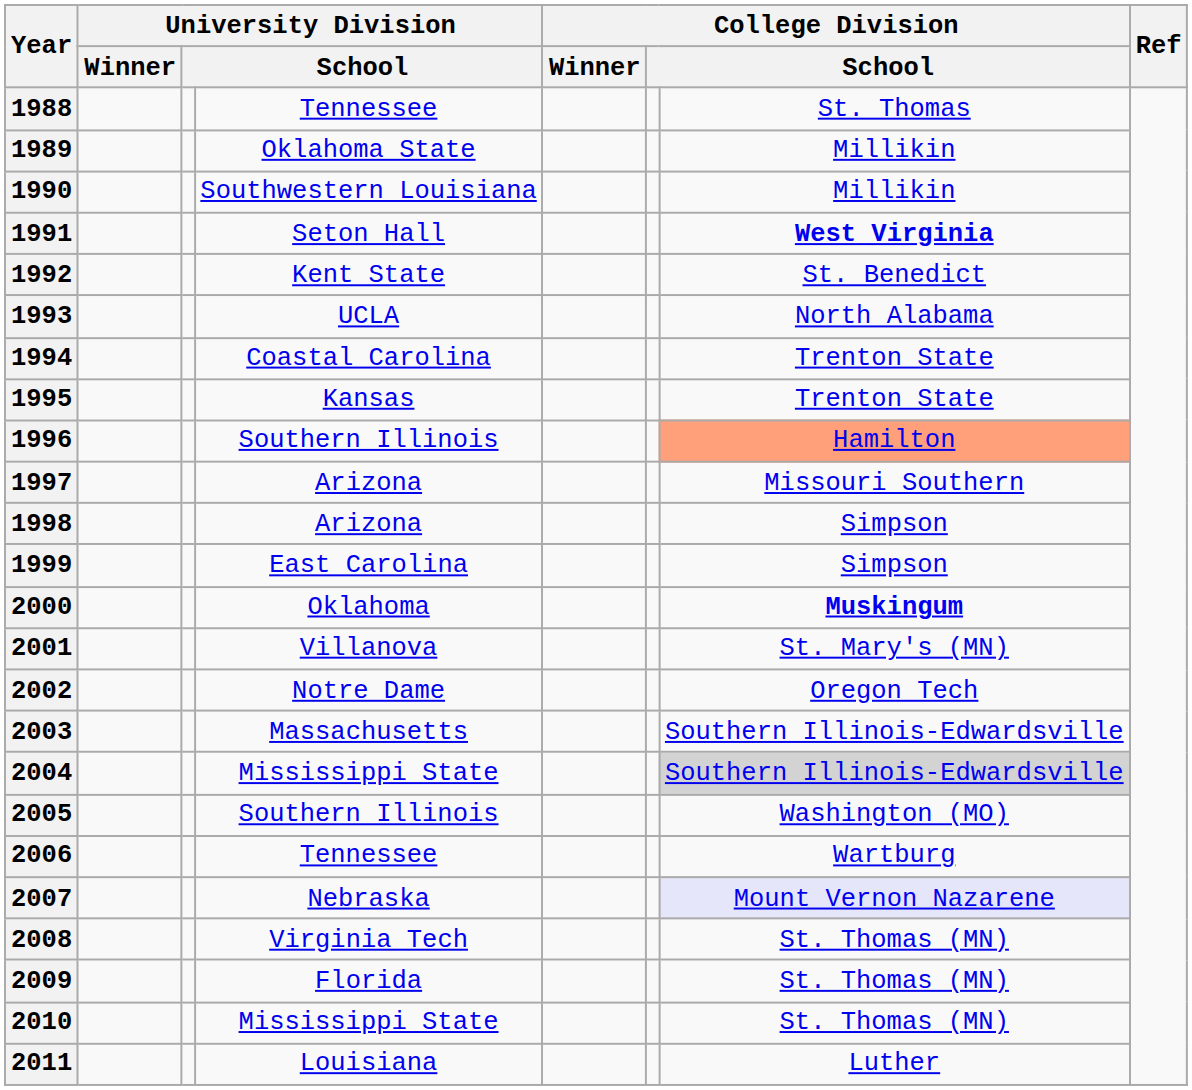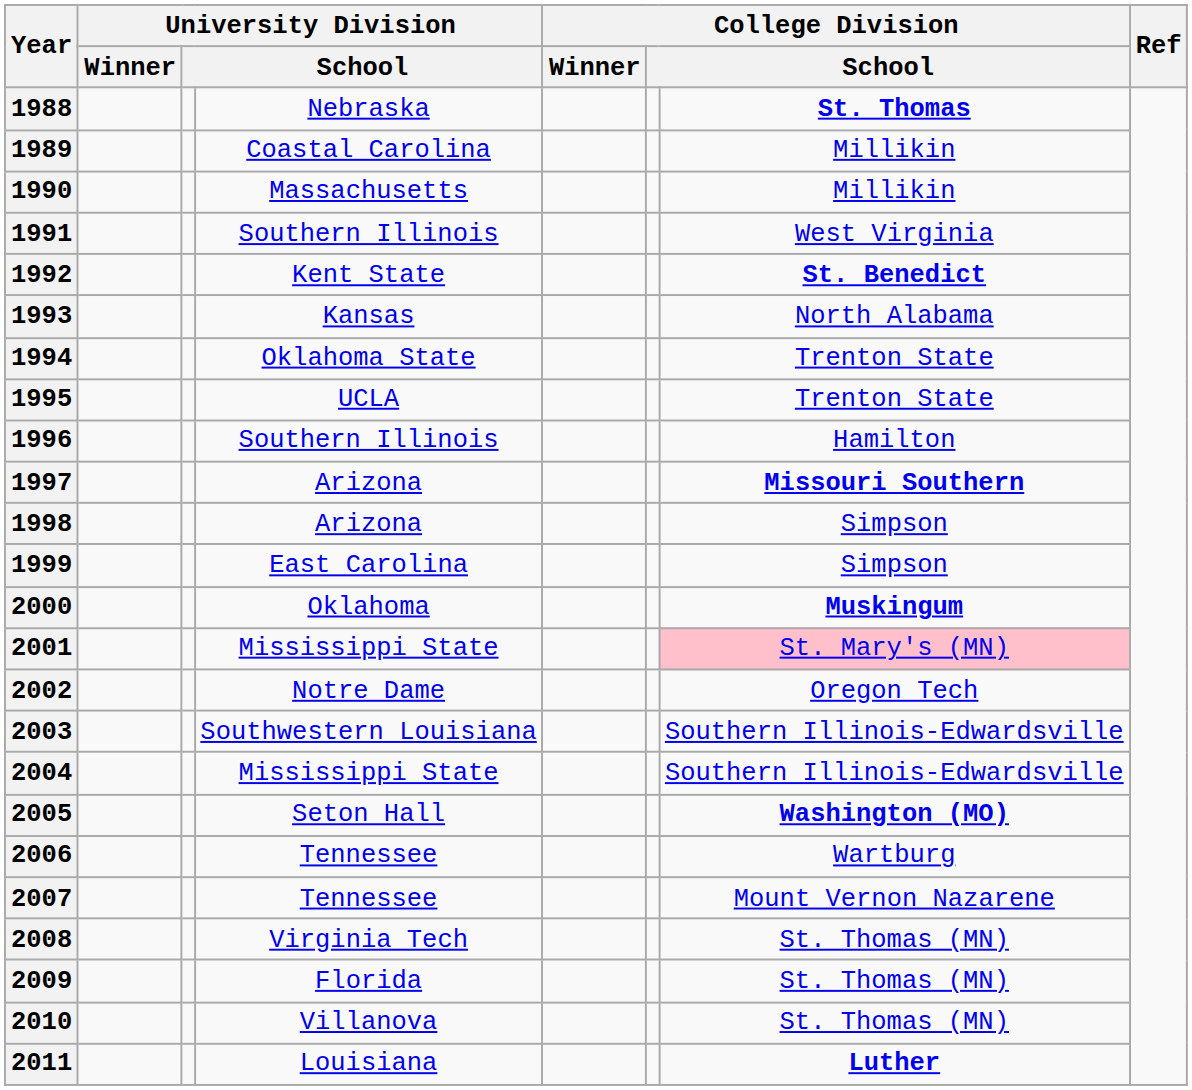 <table class="wikitable sortable plainrowheaders" style="text-align:center;">
 <tr>
 <th scope="col" rowspan=2>Year</th>
 <th scope="colgroup" colspan=3>University Division</th>
 <th scope="colgroup" colspan=3>College Division</th>
 <th scope="col" class="unsortable" rowspan=2>Ref</th>
 </tr>
 <tr>
 <th scope="col">Winner</th>
 <th scope="colgroup" colspan=2>School</th>
 <th scope="col">Winner</th>
 <th scope="colgroup" colspan=2>School</th>
 </tr>
 <tr>
 <th scope="row">1988</th>
 <td></td>
 <td style=></td>
-<td><a href='#'>Tennessee</a></td>
+<td><a href='#'>Nebraska</a></td>
 <td></td>
 <td style=></td>
-<td><a href='#'>St. Thomas</a></td>
+<td><strong><a href='#'>St. Thomas</a></strong></td>
 <td rowspan="24"></td>
 </tr>
 <tr>
 <th scope="row">1989</th>
 <td></td>
 <td style=></td>
-<td><a href='#'>Oklahoma State</a></td>
+<td><a href='#'>Coastal Carolina</a></td>
 <td></td>
 <td style=></td>
 <td><a href='#'>Millikin</a></td>
 </tr>
 <tr>
 <th scope="row">1990</th>
 <td></td>
 <td style=></td>
-<td><a href='#'>Southwestern Louisiana</a></td>
+<td><a href='#'>Massachusetts</a></td>
 <td></td>
 <td style=></td>
 <td><a href='#'>Millikin</a></td>
 </tr>
 <tr>
 <th scope="row">1991</th>
 <td></td>
 <td style=></td>
-<td><a href='#'>Seton Hall</a></td>
+<td><a href='#'>Southern Illinois</a></td>
 <td></td>
 <td style=></td>
-<td><strong><a href='#'>West Virginia</a></strong></td>
+<td><a href='#'>West Virginia</a></td>
 </tr>
 <tr>
 <th scope="row">1992</th>
 <td></td>
 <td style=></td>
 <td><a href='#'>Kent State</a></td>
 <td></td>
 <td style=></td>
-<td><a href='#'>St. Benedict</a></td>
+<td><strong><a href='#'>St. Benedict</a></strong></td>
 </tr>
 <tr>
 <th scope="row">1993</th>
 <td></td>
 <td style=></td>
-<td><a href='#'>UCLA</a></td>
+<td><a href='#'>Kansas</a></td>
 <td></td>
 <td style=></td>
 <td><a href='#'>North Alabama</a></td>
 </tr>
 <tr>
 <th scope="row">1994</th>
 <td></td>
 <td style=></td>
-<td><a href='#'>Coastal Carolina</a></td>
+<td><a href='#'>Oklahoma State</a></td>
 <td></td>
 <td style=></td>
 <td><a href='#'>Trenton State</a></td>
 </tr>
 <tr>
 <th scope="row">1995</th>
 <td></td>
 <td style=></td>
-<td><a href='#'>Kansas</a></td>
+<td><a href='#'>UCLA</a></td>
 <td></td>
 <td style=></td>
 <td><a href='#'>Trenton State</a></td>
 </tr>
 <tr>
 <th scope="row">1996</th>
 <td></td>
 <td style=></td>
 <td><a href='#'>Southern Illinois</a></td>
 <td></td>
 <td style=></td>
-<td style="background: lightsalmon;"><a href='#'>Hamilton</a></td>
+<td><a href='#'>Hamilton</a></td>
 </tr>
 <tr>
 <th scope="row">1997</th>
 <td></td>
 <td style=></td>
 <td><a href='#'>Arizona</a></td>
 <td></td>
 <td style=></td>
-<td><a href='#'>Missouri Southern</a></td>
+<td><strong><a href='#'>Missouri Southern</a></strong></td>
 </tr>
 <tr>
 <th scope="row">1998</th>
 <td></td>
 <td style=></td>
 <td><a href='#'>Arizona</a></td>
 <td></td>
 <td style=></td>
 <td><a href='#'>Simpson</a></td>
 </tr>
 <tr>
 <th scope="row">1999</th>
 <td></td>
 <td style=></td>
 <td><a href='#'>East Carolina</a></td>
 <td></td>
 <td style=></td>
 <td><a href='#'>Simpson</a></td>
 </tr>
 <tr>
 <th scope="row">2000</th>
 <td></td>
 <td style=></td>
 <td><a href='#'>Oklahoma</a></td>
 <td></td>
 <td style=></td>
 <td><strong><a href='#'>Muskingum</a></strong></td>
 </tr>
 <tr>
 <th scope="row">2001</th>
 <td></td>
 <td style=></td>
-<td><a href='#'>Villanova</a></td>
+<td><a href='#'>Mississippi State</a></td>
 <td></td>
 <td style=></td>
-<td><a href='#'>St. Mary's (MN)</a></td>
+<td style="background: pink;"><a href='#'>St. Mary's (MN)</a></td>
 </tr>
 <tr>
 <th scope="row">2002</th>
 <td></td>
 <td style=></td>
 <td><a href='#'>Notre Dame</a></td>
 <td></td>
 <td style=></td>
 <td><a href='#'>Oregon Tech</a></td>
 </tr>
 <tr>
 <th scope="row">2003</th>
 <td></td>
 <td style=></td>
-<td><a href='#'>Massachusetts</a></td>
+<td><a href='#'>Southwestern Louisiana</a></td>
 <td></td>
 <td style=></td>
 <td><a href='#'>Southern Illinois-Edwardsville</a></td>
 </tr>
 <tr>
 <th scope="row">2004</th>
 <td></td>
 <td style=></td>
 <td><a href='#'>Mississippi State</a></td>
 <td></td>
 <td style=></td>
-<td style="background: lightgrey;"><a href='#'>Southern Illinois-Edwardsville</a></td>
+<td><a href='#'>Southern Illinois-Edwardsville</a></td>
 </tr>
 <tr>
 <th scope="row">2005</th>
 <td></td>
 <td style=></td>
-<td><a href='#'>Southern Illinois</a></td>
+<td><a href='#'>Seton Hall</a></td>
 <td></td>
 <td style=></td>
-<td><a href='#'>Washington (MO)</a></td>
+<td><strong><a href='#'>Washington (MO)</a></strong></td>
 </tr>
 <tr>
 <th scope="row">2006</th>
 <td></td>
 <td style=></td>
 <td><a href='#'>Tennessee</a></td>
 <td></td>
 <td style=></td>
 <td><a href='#'>Wartburg</a></td>
 </tr>
 <tr>
 <th scope="row">2007</th>
 <td></td>
 <td style=></td>
-<td><a href='#'>Nebraska</a></td>
+<td><a href='#'>Tennessee</a></td>
 <td></td>
 <td style=></td>
-<td style="background: lavender;"><a href='#'>Mount Vernon Nazarene</a></td>
+<td><a href='#'>Mount Vernon Nazarene</a></td>
 </tr>
 <tr>
 <th scope="row">2008</th>
 <td></td>
 <td style=></td>
 <td><a href='#'>Virginia Tech</a></td>
 <td></td>
 <td style=></td>
 <td><a href='#'>St. Thomas (MN)</a></td>
 </tr>
 <tr>
 <th scope="row">2009</th>
 <td></td>
 <td style=></td>
 <td><a href='#'>Florida</a></td>
 <td></td>
 <td style=></td>
 <td><a href='#'>St. Thomas (MN)</a></td>
 </tr>
 <tr>
 <th scope="row">2010</th>
 <td></td>
 <td style=></td>
-<td><a href='#'>Mississippi State</a></td>
+<td><a href='#'>Villanova</a></td>
 <td></td>
 <td style=></td>
 <td><a href='#'>St. Thomas (MN)</a></td>
 </tr>
 <tr>
 <th scope="row">2011</th>
 <td></td>
 <td style=></td>
 <td><a href='#'>Louisiana</a></td>
 <td></td>
 <td style=></td>
-<td><a href='#'>Luther</a></td>
+<td><strong><a href='#'>Luther</a></strong></td>
 </tr>
 </table>
